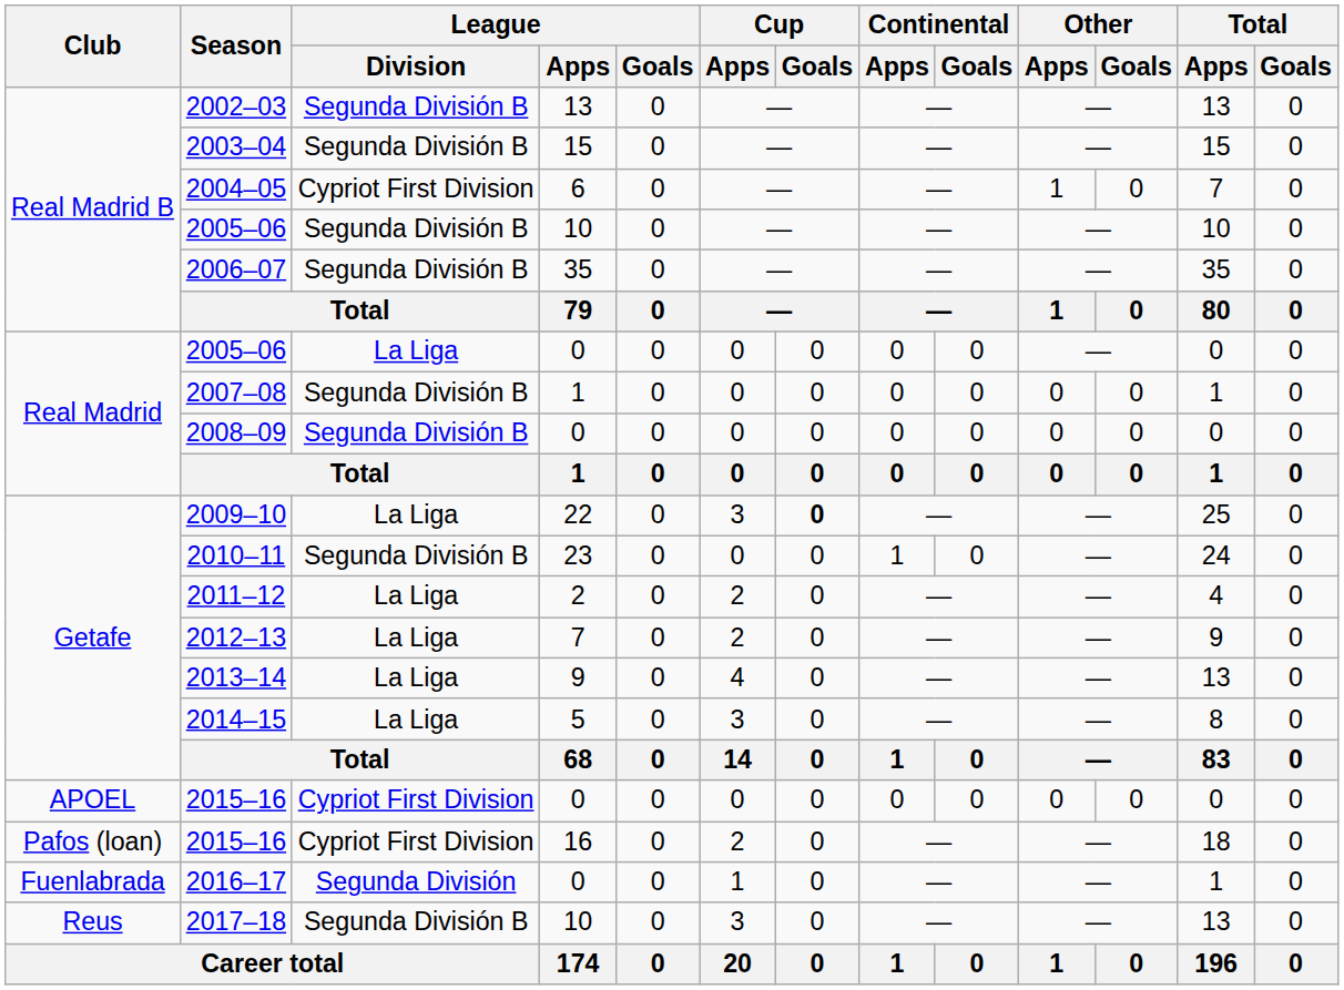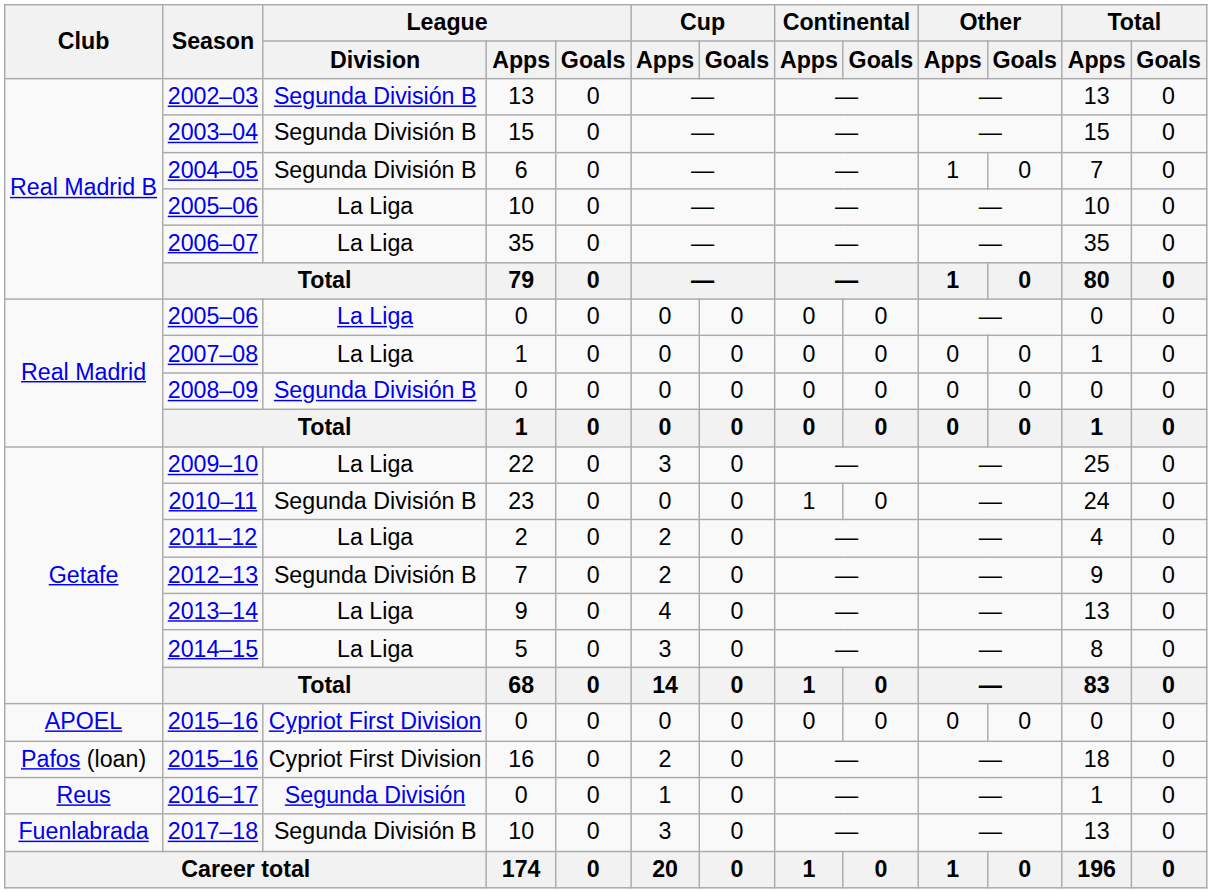 <table class="wikitable" style="text-align:center">
 <tr>
 <th rowspan="2">Club</th>
 <th rowspan="2">Season</th>
 <th colspan="3">League</th>
 <th colspan="2">Cup</th>
 <th colspan="2">Continental</th>
 <th colspan="2">Other</th>
 <th colspan="2">Total</th>
 </tr>
 <tr>
 <th>Division</th>
 <th>Apps</th>
 <th>Goals</th>
 <th>Apps</th>
 <th>Goals</th>
 <th>Apps</th>
 <th>Goals</th>
 <th>Apps</th>
 <th>Goals</th>
 <th>Apps</th>
 <th>Goals</th>
 </tr>
 <tr>
 <td rowspan="6"><a href='#'>Real Madrid B</a></td>
 <td><a href='#'>2002–03</a></td>
 <td><a href='#'>Segunda División B</a></td>
 <td>13</td>
 <td>0</td>
 <td colspan="2">—</td>
 <td colspan="2">—</td>
 <td colspan="2">—</td>
 <td>13</td>
 <td>0</td>
 </tr>
 <tr>
 <td><a href='#'>2003–04</a></td>
 <td>Segunda División B</td>
 <td>15</td>
 <td>0</td>
 <td colspan="2">—</td>
 <td colspan="2">—</td>
 <td colspan="2">—</td>
 <td>15</td>
 <td>0</td>
 </tr>
 <tr>
 <td><a href='#'>2004–05</a></td>
-<td>Cypriot First Division</td>
+<td>Segunda División B</td>
 <td>6</td>
 <td>0</td>
 <td colspan="2">—</td>
 <td colspan="2">—</td>
 <td>1</td>
 <td>0</td>
 <td>7</td>
 <td>0</td>
 </tr>
 <tr>
 <td><a href='#'>2005–06</a></td>
-<td>Segunda División B</td>
+<td>La Liga</td>
 <td>10</td>
 <td>0</td>
 <td colspan="2">—</td>
 <td colspan="2">—</td>
 <td colspan="2">—</td>
 <td>10</td>
 <td>0</td>
 </tr>
 <tr>
 <td><a href='#'>2006–07</a></td>
-<td>Segunda División B</td>
+<td>La Liga</td>
 <td>35</td>
 <td>0</td>
 <td colspan="2">—</td>
 <td colspan="2">—</td>
 <td colspan="2">—</td>
 <td>35</td>
 <td>0</td>
 </tr>
 <tr>
 <th colspan="2">Total</th>
 <th>79</th>
 <th>0</th>
 <th colspan="2">—</th>
 <th colspan="2">—</th>
 <th>1</th>
 <th>0</th>
 <th>80</th>
 <th>0</th>
 </tr>
 <tr>
 <td rowspan="4"><a href='#'>Real Madrid</a></td>
 <td><a href='#'>2005–06</a></td>
 <td><a href='#'>La Liga</a></td>
 <td>0</td>
 <td>0</td>
 <td>0</td>
 <td>0</td>
 <td>0</td>
 <td>0</td>
 <td colspan="2">—</td>
 <td>0</td>
 <td>0</td>
 </tr>
 <tr>
 <td><a href='#'>2007–08</a></td>
-<td>Segunda División B</td>
+<td>La Liga</td>
 <td>1</td>
 <td>0</td>
 <td>0</td>
 <td>0</td>
 <td>0</td>
 <td>0</td>
 <td>0</td>
 <td>0</td>
 <td>1</td>
 <td>0</td>
 </tr>
 <tr>
 <td><a href='#'>2008–09</a></td>
 <td><a href='#'>Segunda División B</a></td>
 <td>0</td>
 <td>0</td>
 <td>0</td>
 <td>0</td>
 <td>0</td>
 <td>0</td>
 <td>0</td>
 <td>0</td>
 <td>0</td>
 <td>0</td>
 </tr>
 <tr>
 <th colspan="2">Total</th>
 <th>1</th>
 <th>0</th>
 <th>0</th>
 <th>0</th>
 <th>0</th>
 <th>0</th>
 <th>0</th>
 <th>0</th>
 <th>1</th>
 <th>0</th>
 </tr>
 <tr>
 <td rowspan="7"><a href='#'>Getafe</a></td>
 <td><a href='#'>2009–10</a></td>
 <td>La Liga</td>
 <td>22</td>
 <td>0</td>
 <td>3</td>
-<td><strong>0</strong></td>
+<td>0</td>
 <td colspan="2">—</td>
 <td colspan="2">—</td>
 <td>25</td>
 <td>0</td>
 </tr>
 <tr>
 <td><a href='#'>2010–11</a></td>
 <td>Segunda División B</td>
 <td>23</td>
 <td>0</td>
 <td>0</td>
 <td>0</td>
 <td>1</td>
 <td>0</td>
 <td colspan="2">—</td>
 <td>24</td>
 <td>0</td>
 </tr>
 <tr>
 <td><a href='#'>2011–12</a></td>
 <td>La Liga</td>
 <td>2</td>
 <td>0</td>
 <td>2</td>
 <td>0</td>
 <td colspan="2">—</td>
 <td colspan="2">—</td>
 <td>4</td>
 <td>0</td>
 </tr>
 <tr>
 <td><a href='#'>2012–13</a></td>
-<td>La Liga</td>
+<td>Segunda División B</td>
 <td>7</td>
 <td>0</td>
 <td>2</td>
 <td>0</td>
 <td colspan="2">—</td>
 <td colspan="2">—</td>
 <td>9</td>
 <td>0</td>
 </tr>
 <tr>
 <td><a href='#'>2013–14</a></td>
 <td>La Liga</td>
 <td>9</td>
 <td>0</td>
 <td>4</td>
 <td>0</td>
 <td colspan="2">—</td>
 <td colspan="2">—</td>
 <td>13</td>
 <td>0</td>
 </tr>
 <tr>
 <td><a href='#'>2014–15</a></td>
 <td>La Liga</td>
 <td>5</td>
 <td>0</td>
 <td>3</td>
 <td>0</td>
 <td colspan="2">—</td>
 <td colspan="2">—</td>
 <td>8</td>
 <td>0</td>
 </tr>
 <tr>
 <th colspan="2">Total</th>
 <th>68</th>
 <th>0</th>
 <th>14</th>
 <th>0</th>
 <th>1</th>
 <th>0</th>
 <th colspan="2">—</th>
 <th>83</th>
 <th>0</th>
 </tr>
 <tr>
 <td rowspan="1"><a href='#'>APOEL</a></td>
 <td><a href='#'>2015–16</a></td>
 <td><a href='#'>Cypriot First Division</a></td>
 <td>0</td>
 <td>0</td>
 <td>0</td>
 <td>0</td>
 <td>0</td>
 <td>0</td>
 <td>0</td>
 <td>0</td>
 <td>0</td>
 <td>0</td>
 </tr>
 <tr>
 <td rowspan="1"><a href='#'>Pafos</a> (loan)</td>
 <td><a href='#'>2015–16</a></td>
 <td>Cypriot First Division</td>
 <td>16</td>
 <td>0</td>
 <td>2</td>
 <td>0</td>
 <td colspan="2">—</td>
 <td colspan="2">—</td>
 <td>18</td>
 <td>0</td>
 </tr>
 <tr>
-<td><a href='#'>Fuenlabrada</a></td>
+<td><a href='#'>Reus</a></td>
 <td><a href='#'>2016–17</a></td>
 <td><a href='#'>Segunda División</a></td>
 <td>0</td>
 <td>0</td>
 <td>1</td>
 <td>0</td>
 <td colspan="2">—</td>
 <td colspan="2">—</td>
 <td>1</td>
 <td>0</td>
 </tr>
 <tr>
-<td><a href='#'>Reus</a></td>
+<td><a href='#'>Fuenlabrada</a></td>
 <td><a href='#'>2017–18</a></td>
 <td>Segunda División B</td>
 <td>10</td>
 <td>0</td>
 <td>3</td>
 <td>0</td>
 <td colspan="2">—</td>
 <td colspan="2">—</td>
 <td>13</td>
 <td>0</td>
 </tr>
 <tr>
 <th colspan="3">Career total</th>
 <th>174</th>
 <th>0</th>
 <th>20</th>
 <th>0</th>
 <th>1</th>
 <th>0</th>
 <th>1</th>
 <th>0</th>
 <th>196</th>
 <th>0</th>
 </tr>
 </table>
